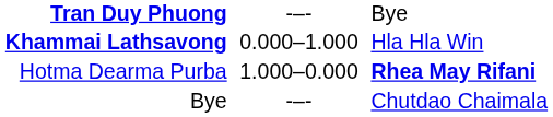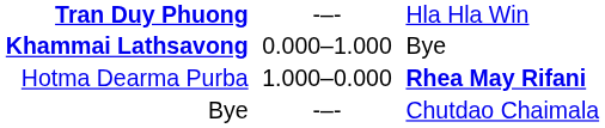 <table>
 <tr>
 <th width=400></th>
 <th width=100></th>
 <th width=400></th>
 </tr>
 <tr>
 <td align=right><strong><a href='#'>Tran Duy Phuong</a> </strong></td>
 <td align=center>-–-</td>
-<td>Bye</td>
+<td> <a href='#'>Hla Hla Win</a></td>
 </tr>
 <tr>
 <td align=right><strong><a href='#'>Khammai Lathsavong</a> </strong></td>
 <td align=center>0.000–1.000</td>
-<td> <a href='#'>Hla Hla Win</a></td>
+<td>Bye</td>
 </tr>
 <tr>
 <td align=right><a href='#'>Hotma Dearma Purba</a> </td>
 <td align=center>1.000–0.000</td>
 <td><strong> <a href='#'>Rhea May Rifani</a></strong></td>
 </tr>
 <tr>
 <td align=right>Bye</td>
 <td align=center>-–-</td>
 <td> <a href='#'>Chutdao Chaimala</a></td>
 </tr>
 </table>
